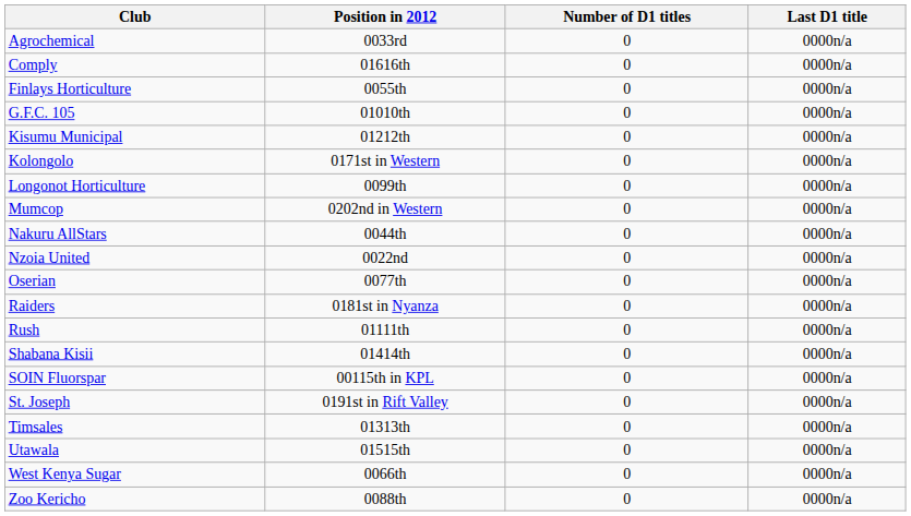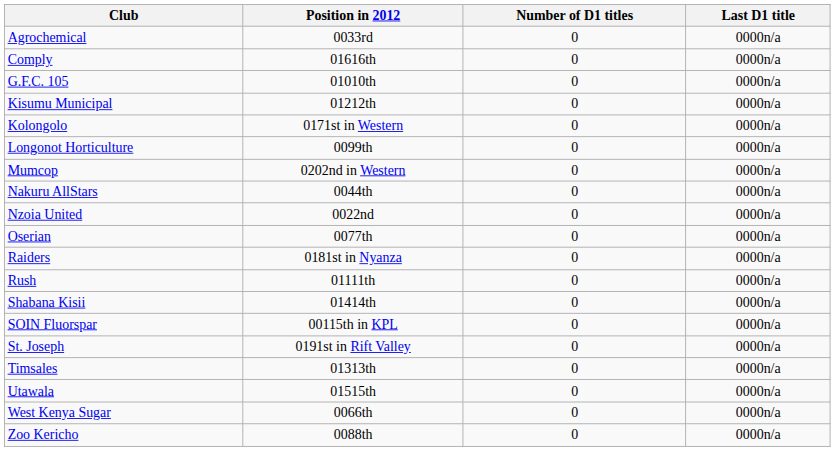 <table class="wikitable sortable" style="text-align: center;" width="60%">
 <tr>
 <th>Club<br></th>
 <th>Position in <a href='#'>2012</a><br></th>
 <th>Number of D1 titles<br></th>
 <th>Last D1 title<br></th>
 </tr>
 <tr>
 <td align="left"><a href='#'>Agrochemical</a></td>
 <td><span>003</span>3rd</td>
 <td>0</td>
 <td><span>0000</span>n/a</td>
 </tr>
 <tr>
 <td align="left"><a href='#'>Comply</a></td>
 <td><span>016</span>16th</td>
-<td>0</td>
-<td><span>0000</span>n/a</td>
-</tr>
-<tr>
-<td align="left"><a href='#'>Finlays Horticulture</a></td>
-<td><span>005</span>5th</td>
 <td>0</td>
 <td><span>0000</span>n/a</td>
 </tr>
 <tr>
 <td align="left"><a href='#'>G.F.C. 105</a></td>
 <td><span>010</span>10th</td>
 <td>0</td>
 <td><span>0000</span>n/a</td>
 </tr>
 <tr>
 <td align="left"><a href='#'>Kisumu Municipal</a></td>
 <td><span>012</span>12th</td>
 <td>0</td>
 <td><span>0000</span>n/a</td>
 </tr>
 <tr>
 <td align="left"><a href='#'>Kolongolo</a></td>
 <td><span>017</span>1st in <a href='#'>Western</a></td>
 <td>0</td>
 <td><span>0000</span>n/a</td>
 </tr>
 <tr>
 <td align="left"><a href='#'>Longonot Horticulture</a></td>
 <td><span>009</span>9th</td>
 <td>0</td>
 <td><span>0000</span>n/a</td>
 </tr>
 <tr>
 <td align="left"><a href='#'>Mumcop</a></td>
 <td><span>020</span>2nd in <a href='#'>Western</a></td>
 <td>0</td>
 <td><span>0000</span>n/a</td>
 </tr>
 <tr>
 <td align="left"><a href='#'>Nakuru AllStars</a></td>
 <td><span>004</span>4th</td>
 <td>0</td>
 <td><span>0000</span>n/a</td>
 </tr>
 <tr>
 <td align="left"><a href='#'>Nzoia United</a></td>
 <td><span>002</span>2nd</td>
 <td>0</td>
 <td><span>0000</span>n/a</td>
 </tr>
 <tr>
 <td align="left"><a href='#'>Oserian</a></td>
 <td><span>007</span>7th</td>
 <td>0</td>
 <td><span>0000</span>n/a</td>
 </tr>
 <tr>
 <td align="left"><a href='#'>Raiders</a></td>
 <td><span>018</span>1st in <a href='#'>Nyanza</a></td>
 <td>0</td>
 <td><span>0000</span>n/a</td>
 </tr>
 <tr>
 <td align="left"><a href='#'>Rush</a></td>
 <td><span>011</span>11th</td>
 <td>0</td>
 <td><span>0000</span>n/a</td>
 </tr>
 <tr>
 <td align="left"><a href='#'>Shabana Kisii</a></td>
 <td><span>014</span>14th</td>
 <td>0</td>
 <td><span>0000</span>n/a</td>
 </tr>
 <tr>
 <td align="left"><a href='#'>SOIN Fluorspar</a></td>
 <td><span>001</span>15th in <a href='#'>KPL</a></td>
 <td>0</td>
 <td><span>0000</span>n/a</td>
 </tr>
 <tr>
 <td align="left"><a href='#'>St. Joseph</a></td>
 <td><span>019</span>1st in <a href='#'>Rift Valley</a></td>
 <td>0</td>
 <td><span>0000</span>n/a</td>
 </tr>
 <tr>
 <td align="left"><a href='#'>Timsales</a></td>
 <td><span>013</span>13th</td>
 <td>0</td>
 <td><span>0000</span>n/a</td>
 </tr>
 <tr>
 <td align="left"><a href='#'>Utawala</a></td>
 <td><span>015</span>15th</td>
 <td>0</td>
 <td><span>0000</span>n/a</td>
 </tr>
 <tr>
 <td align="left"><a href='#'>West Kenya Sugar</a></td>
 <td><span>006</span>6th</td>
 <td>0</td>
 <td><span>0000</span>n/a</td>
 </tr>
 <tr>
 <td align="left"><a href='#'>Zoo Kericho</a></td>
 <td><span>008</span>8th</td>
 <td>0</td>
 <td><span>0000</span>n/a</td>
 </tr>
 </table>
